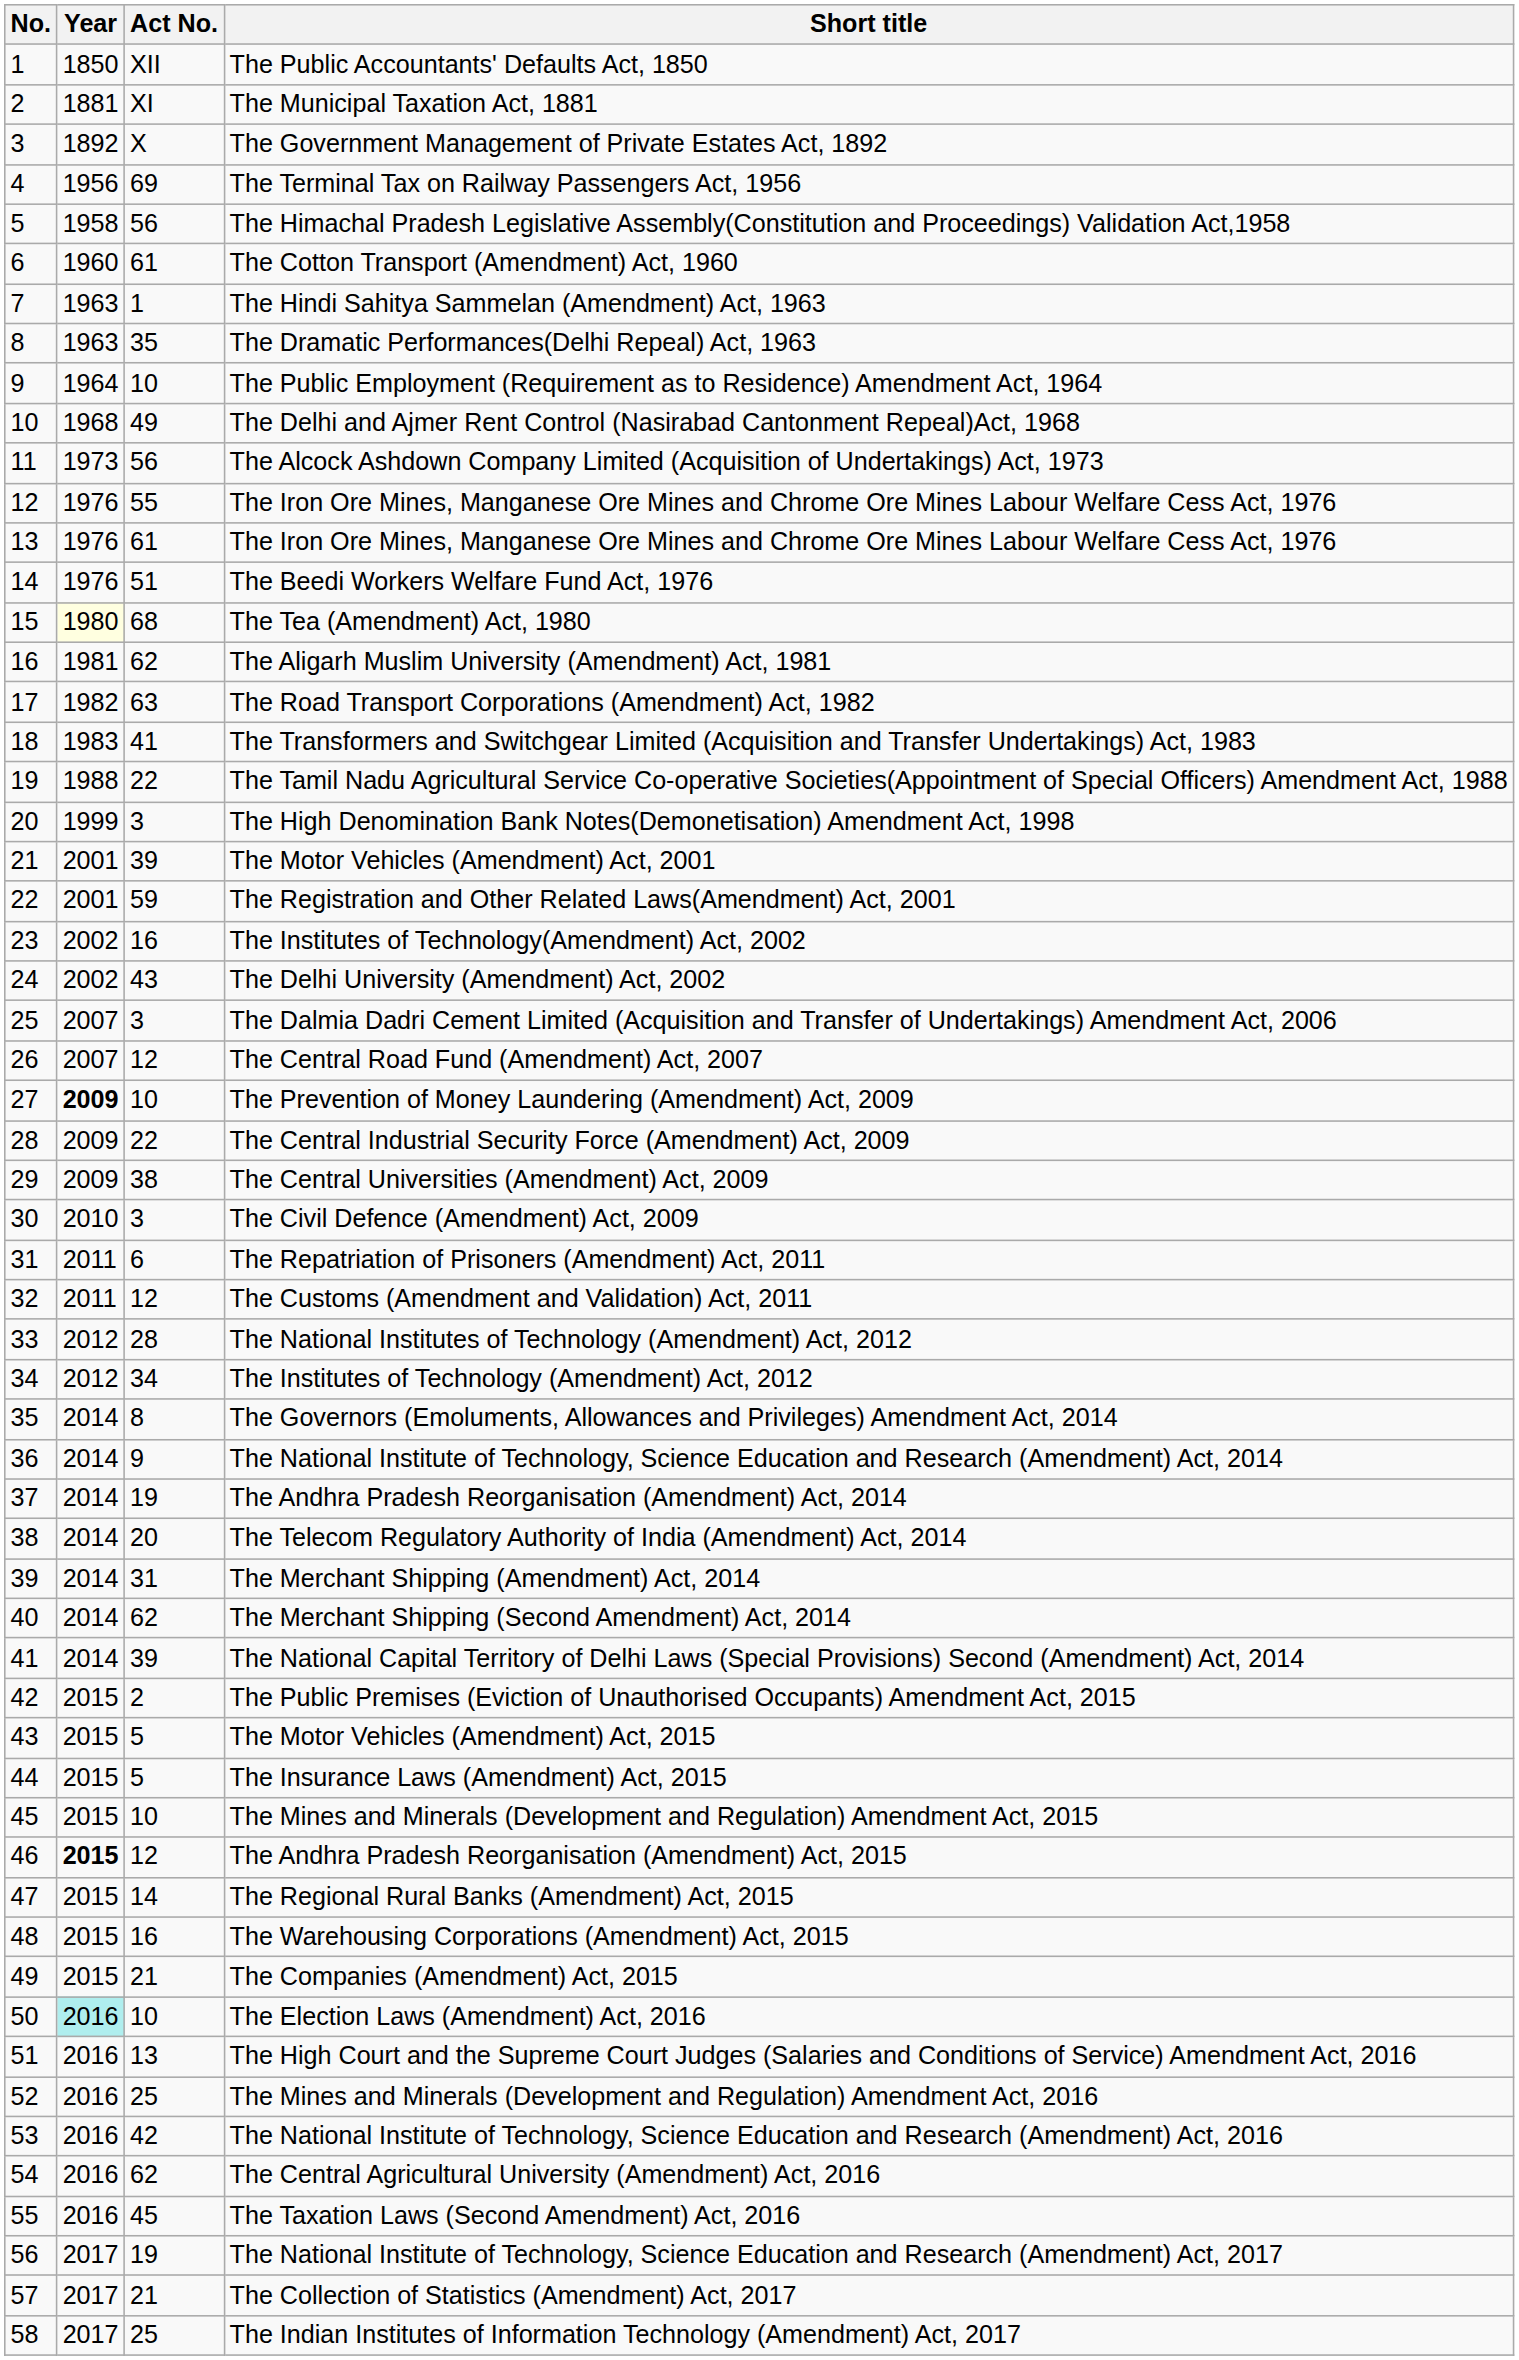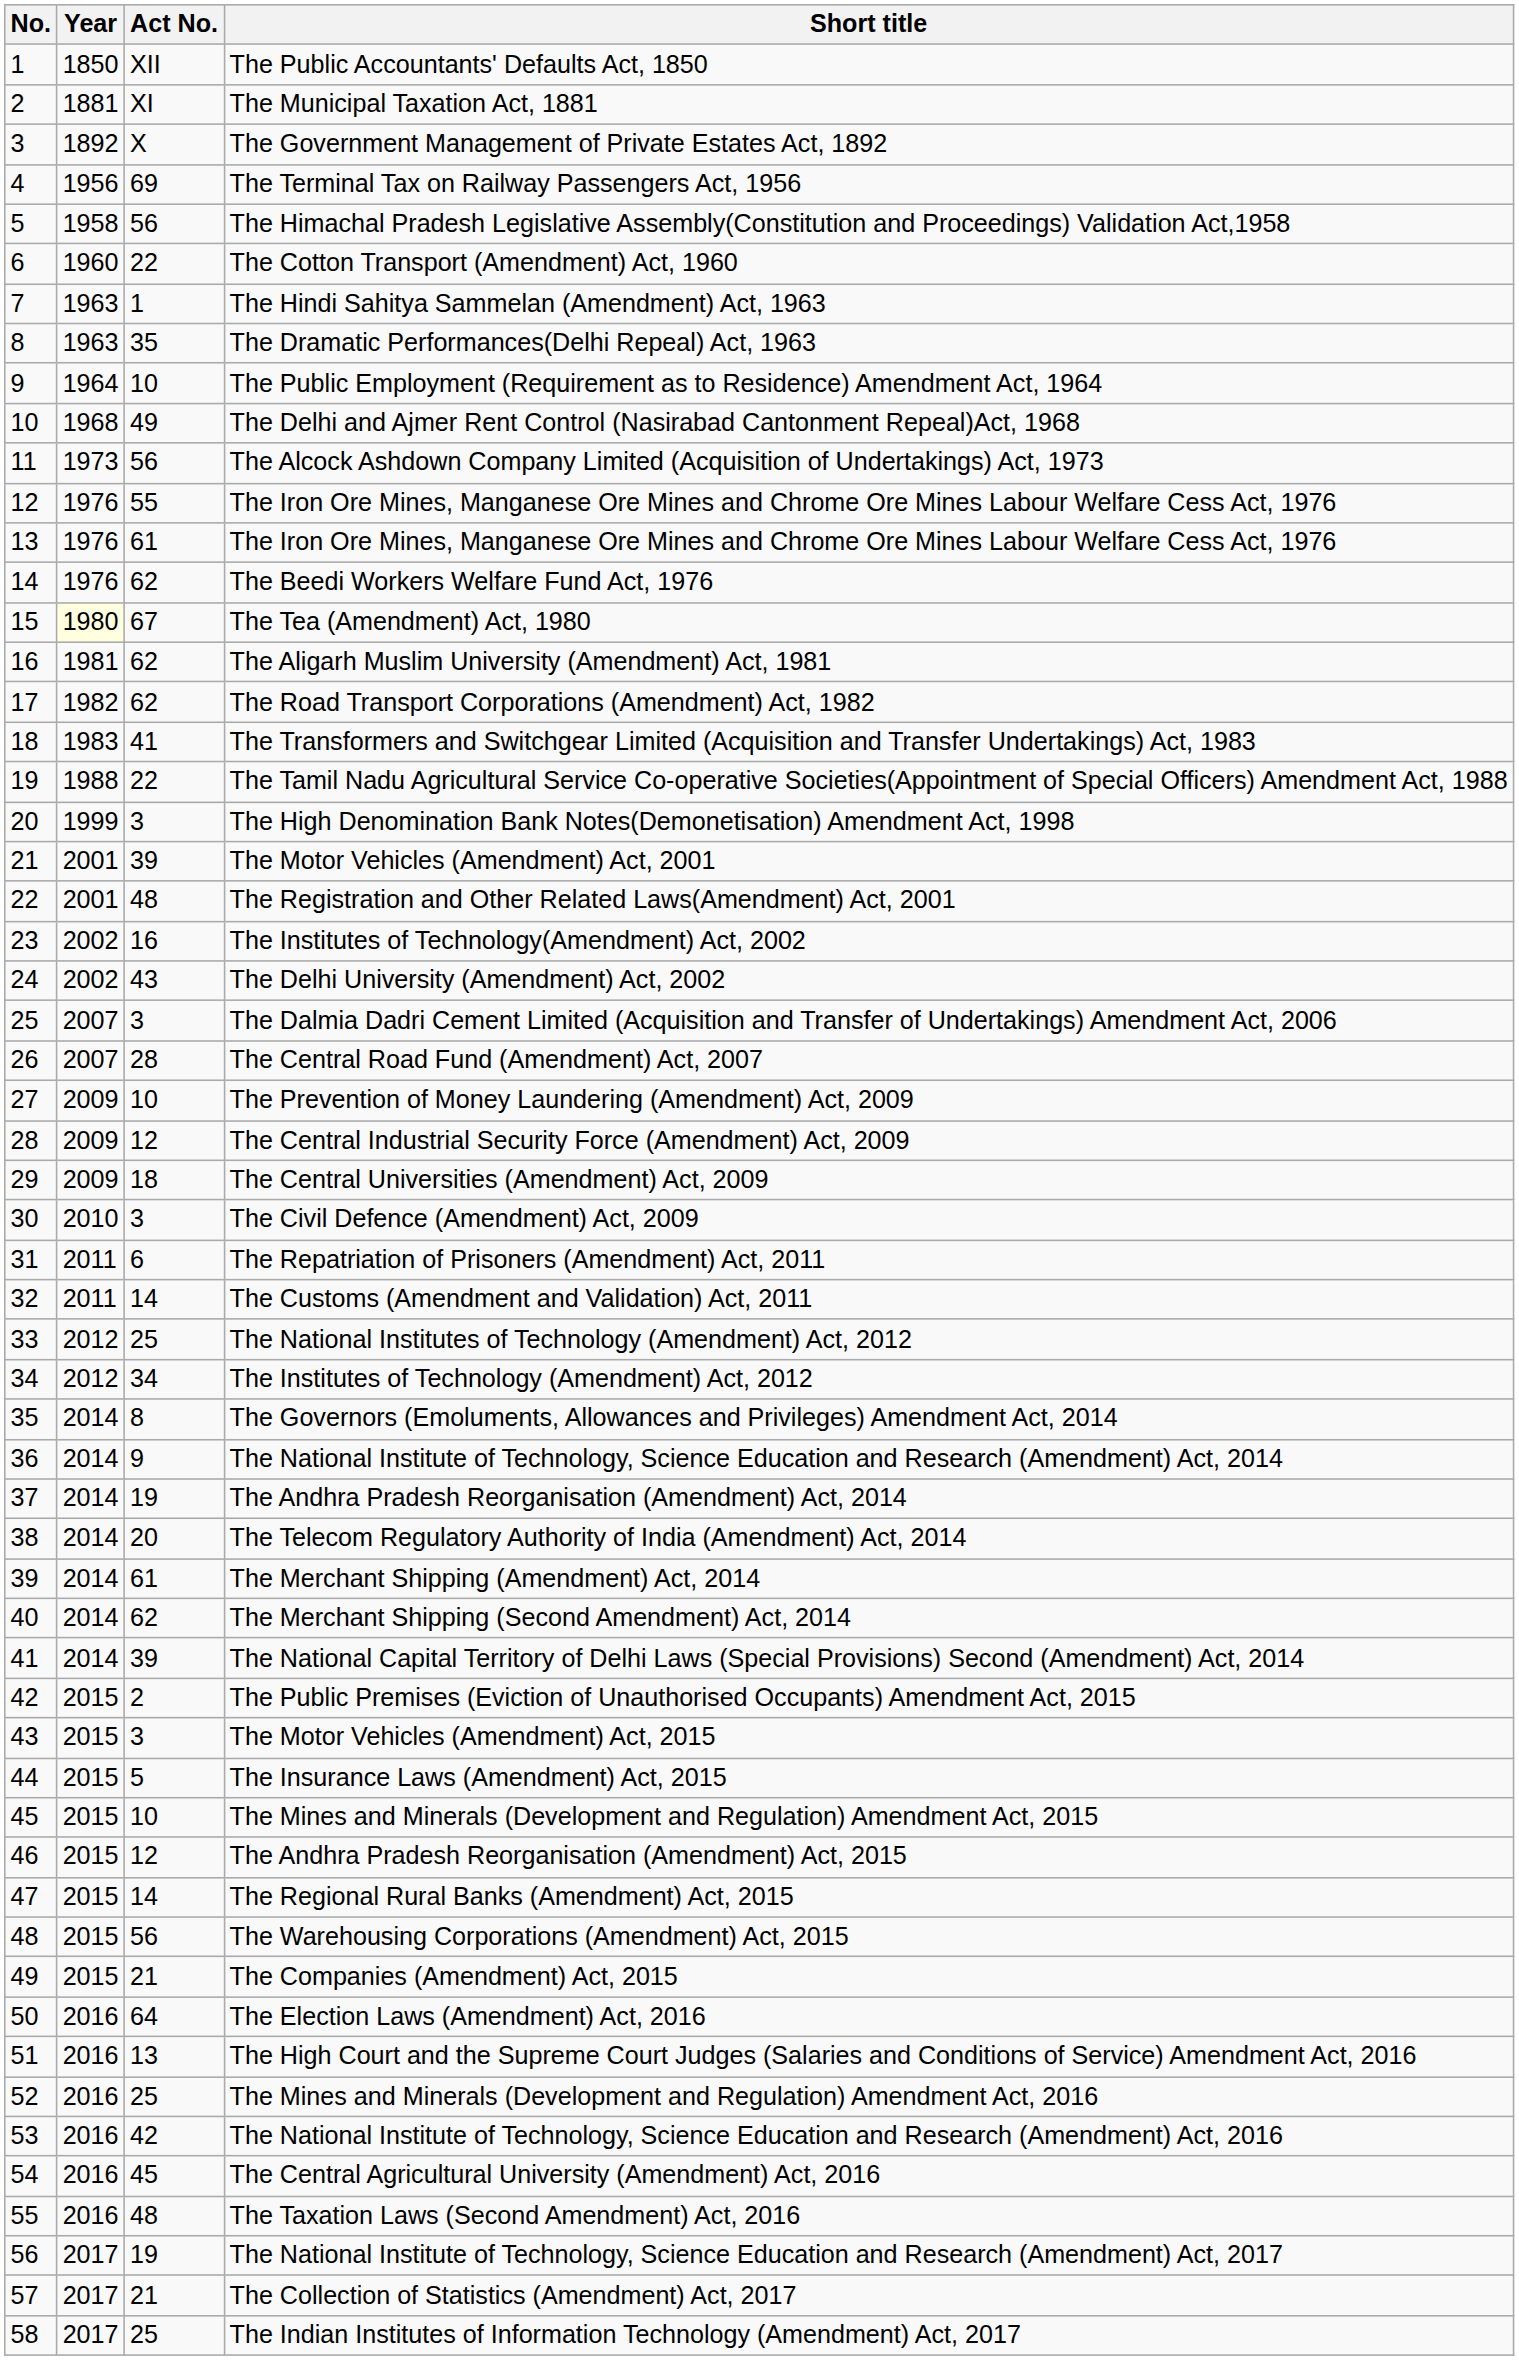 <table class="wikitable">
 <tr>
 <th>No.</th>
 <th>Year</th>
 <th>Act No.</th>
 <th>Short title</th>
 </tr>
 <tr>
 <td>1</td>
 <td>1850</td>
 <td>XII</td>
 <td>The Public Accountants' Defaults Act, 1850</td>
 </tr>
 <tr>
 <td>2</td>
 <td>1881</td>
 <td>XI</td>
 <td>The Municipal Taxation Act, 1881</td>
 </tr>
 <tr>
 <td>3</td>
 <td>1892</td>
 <td>X</td>
 <td>The Government Management of Private Estates Act, 1892</td>
 </tr>
 <tr>
 <td>4</td>
 <td>1956</td>
 <td>69</td>
 <td>The Terminal Tax on Railway Passengers Act, 1956</td>
 </tr>
 <tr>
 <td>5</td>
 <td>1958</td>
 <td>56</td>
 <td>The Himachal Pradesh Legislative Assembly(Constitution and Proceedings) Validation Act,1958</td>
 </tr>
 <tr>
 <td>6</td>
 <td>1960</td>
-<td>61</td>
+<td>22</td>
 <td>The Cotton Transport (Amendment) Act, 1960</td>
 </tr>
 <tr>
 <td>7</td>
 <td>1963</td>
 <td>1</td>
 <td>The Hindi Sahitya Sammelan (Amendment) Act, 1963</td>
 </tr>
 <tr>
 <td>8</td>
 <td>1963</td>
 <td>35</td>
 <td>The Dramatic Performances(Delhi Repeal) Act, 1963</td>
 </tr>
 <tr>
 <td>9</td>
 <td>1964</td>
 <td>10</td>
 <td>The Public Employment (Requirement as to Residence) Amendment Act, 1964</td>
 </tr>
 <tr>
 <td>10</td>
 <td>1968</td>
 <td>49</td>
 <td>The Delhi and Ajmer Rent Control (Nasirabad Cantonment Repeal)Act, 1968</td>
 </tr>
 <tr>
 <td>11</td>
 <td>1973</td>
 <td>56</td>
 <td>The Alcock Ashdown Company Limited (Acquisition of Undertakings) Act, 1973</td>
 </tr>
 <tr>
 <td>12</td>
 <td>1976</td>
 <td>55</td>
 <td>The Iron Ore Mines, Manganese Ore Mines and Chrome Ore Mines Labour Welfare Cess Act, 1976</td>
 </tr>
 <tr>
 <td>13</td>
 <td>1976</td>
 <td>61</td>
 <td>The Iron Ore Mines, Manganese Ore Mines and Chrome Ore Mines Labour Welfare Cess Act, 1976</td>
 </tr>
 <tr>
 <td>14</td>
 <td>1976</td>
-<td>51</td>
+<td>62</td>
 <td>The Beedi Workers Welfare Fund Act, 1976</td>
 </tr>
 <tr>
 <td>15</td>
 <td style="background: lightyellow;">1980</td>
-<td>68</td>
+<td>67</td>
 <td>The Tea (Amendment) Act, 1980</td>
 </tr>
 <tr>
 <td>16</td>
 <td>1981</td>
 <td>62</td>
 <td>The Aligarh Muslim University (Amendment) Act, 1981</td>
 </tr>
 <tr>
 <td>17</td>
 <td>1982</td>
-<td>63</td>
+<td>62</td>
 <td>The Road Transport Corporations (Amendment) Act, 1982</td>
 </tr>
 <tr>
 <td>18</td>
 <td>1983</td>
 <td>41</td>
 <td>The Transformers and Switchgear Limited (Acquisition and Transfer Undertakings) Act, 1983</td>
 </tr>
 <tr>
 <td>19</td>
 <td>1988</td>
 <td>22</td>
 <td>The Tamil Nadu Agricultural Service Co-operative Societies(Appointment of Special Officers) Amendment Act, 1988</td>
 </tr>
 <tr>
 <td>20</td>
 <td>1999</td>
 <td>3</td>
 <td>The High Denomination Bank Notes(Demonetisation) Amendment Act, 1998</td>
 </tr>
 <tr>
 <td>21</td>
 <td>2001</td>
 <td>39</td>
 <td>The Motor Vehicles (Amendment) Act, 2001</td>
 </tr>
 <tr>
 <td>22</td>
 <td>2001</td>
-<td>59</td>
+<td>48</td>
 <td>The Registration and Other Related Laws(Amendment) Act, 2001</td>
 </tr>
 <tr>
 <td>23</td>
 <td>2002</td>
 <td>16</td>
 <td>The Institutes of Technology(Amendment) Act, 2002</td>
 </tr>
 <tr>
 <td>24</td>
 <td>2002</td>
 <td>43</td>
 <td>The Delhi University (Amendment) Act, 2002</td>
 </tr>
 <tr>
 <td>25</td>
 <td>2007</td>
 <td>3</td>
 <td>The Dalmia Dadri Cement Limited (Acquisition and Transfer of Undertakings) Amendment Act, 2006</td>
 </tr>
 <tr>
 <td>26</td>
 <td>2007</td>
-<td>12</td>
+<td>28</td>
 <td>The Central Road Fund (Amendment) Act, 2007</td>
 </tr>
 <tr>
 <td>27</td>
-<td><strong>2009</strong></td>
+<td>2009</td>
 <td>10</td>
 <td>The Prevention of Money Laundering (Amendment) Act, 2009</td>
 </tr>
 <tr>
 <td>28</td>
 <td>2009</td>
-<td>22</td>
+<td>12</td>
 <td>The Central Industrial Security Force (Amendment) Act, 2009</td>
 </tr>
 <tr>
 <td>29</td>
 <td>2009</td>
-<td>38</td>
+<td>18</td>
 <td>The Central Universities (Amendment) Act, 2009</td>
 </tr>
 <tr>
 <td>30</td>
 <td>2010</td>
 <td>3</td>
 <td>The Civil Defence (Amendment) Act, 2009</td>
 </tr>
 <tr>
 <td>31</td>
 <td>2011</td>
 <td>6</td>
 <td>The Repatriation of Prisoners (Amendment) Act, 2011</td>
 </tr>
 <tr>
 <td>32</td>
 <td>2011</td>
-<td>12</td>
+<td>14</td>
 <td>The Customs (Amendment and Validation) Act, 2011</td>
 </tr>
 <tr>
 <td>33</td>
 <td>2012</td>
-<td>28</td>
+<td>25</td>
 <td>The National Institutes of Technology (Amendment) Act, 2012</td>
 </tr>
 <tr>
 <td>34</td>
 <td>2012</td>
 <td>34</td>
 <td>The Institutes of Technology (Amendment) Act, 2012</td>
 </tr>
 <tr>
 <td>35</td>
 <td>2014</td>
 <td>8</td>
 <td>The Governors (Emoluments, Allowances and Privileges) Amendment Act, 2014</td>
 </tr>
 <tr>
 <td>36</td>
 <td>2014</td>
 <td>9</td>
 <td>The National Institute of Technology, Science Education and Research (Amendment) Act, 2014</td>
 </tr>
 <tr>
 <td>37</td>
 <td>2014</td>
 <td>19</td>
 <td>The Andhra Pradesh Reorganisation (Amendment) Act, 2014</td>
 </tr>
 <tr>
 <td>38</td>
 <td>2014</td>
 <td>20</td>
 <td>The Telecom Regulatory Authority of India (Amendment) Act, 2014</td>
 </tr>
 <tr>
 <td>39</td>
 <td>2014</td>
-<td>31</td>
+<td>61</td>
 <td>The Merchant Shipping (Amendment) Act, 2014</td>
 </tr>
 <tr>
 <td>40</td>
 <td>2014</td>
 <td>62</td>
 <td>The Merchant Shipping (Second Amendment) Act, 2014</td>
 </tr>
 <tr>
 <td>41</td>
 <td>2014</td>
 <td>39</td>
 <td>The National Capital Territory of Delhi Laws (Special Provisions) Second (Amendment) Act, 2014</td>
 </tr>
 <tr>
 <td>42</td>
 <td>2015</td>
 <td>2</td>
 <td>The Public Premises (Eviction of Unauthorised Occupants) Amendment Act, 2015</td>
 </tr>
 <tr>
 <td>43</td>
 <td>2015</td>
-<td>5</td>
+<td>3</td>
 <td>The Motor Vehicles (Amendment) Act, 2015</td>
 </tr>
 <tr>
 <td>44</td>
 <td>2015</td>
 <td>5</td>
 <td>The Insurance Laws (Amendment) Act, 2015</td>
 </tr>
 <tr>
 <td>45</td>
 <td>2015</td>
 <td>10</td>
 <td>The Mines and Minerals (Development and Regulation) Amendment Act, 2015</td>
 </tr>
 <tr>
 <td>46</td>
-<td><strong>2015</strong></td>
+<td>2015</td>
 <td>12</td>
 <td>The Andhra Pradesh Reorganisation (Amendment) Act, 2015</td>
 </tr>
 <tr>
 <td>47</td>
 <td>2015</td>
 <td>14</td>
 <td>The Regional Rural Banks (Amendment) Act, 2015</td>
 </tr>
 <tr>
 <td>48</td>
 <td>2015</td>
-<td>16</td>
+<td>56</td>
 <td>The Warehousing Corporations (Amendment) Act, 2015</td>
 </tr>
 <tr>
 <td>49</td>
 <td>2015</td>
 <td>21</td>
 <td>The Companies (Amendment) Act, 2015</td>
 </tr>
 <tr>
 <td>50</td>
-<td style="background: paleturquoise;">2016</td>
-<td>10</td>
+<td>2016</td>
+<td>64</td>
 <td>The Election Laws (Amendment) Act, 2016</td>
 </tr>
 <tr>
 <td>51</td>
 <td>2016</td>
 <td>13</td>
 <td>The High Court and the Supreme Court Judges (Salaries and Conditions of Service) Amendment Act, 2016</td>
 </tr>
 <tr>
 <td>52</td>
 <td>2016</td>
 <td>25</td>
 <td>The Mines and Minerals (Development and Regulation) Amendment Act, 2016</td>
 </tr>
 <tr>
 <td>53</td>
 <td>2016</td>
 <td>42</td>
 <td>The National Institute of Technology, Science Education and Research (Amendment) Act, 2016</td>
 </tr>
 <tr>
 <td>54</td>
 <td>2016</td>
-<td>62</td>
+<td>45</td>
 <td>The Central Agricultural University (Amendment) Act, 2016</td>
 </tr>
 <tr>
 <td>55</td>
 <td>2016</td>
-<td>45</td>
+<td>48</td>
 <td>The Taxation Laws (Second Amendment) Act, 2016</td>
 </tr>
 <tr>
 <td>56</td>
 <td>2017</td>
 <td>19</td>
 <td>The National Institute of Technology, Science Education and Research (Amendment) Act, 2017</td>
 </tr>
 <tr>
 <td>57</td>
 <td>2017</td>
 <td>21</td>
 <td>The Collection of Statistics (Amendment) Act, 2017</td>
 </tr>
 <tr>
 <td>58</td>
 <td>2017</td>
 <td>25</td>
 <td>The Indian Institutes of Information Technology (Amendment) Act, 2017</td>
 </tr>
 </table>
